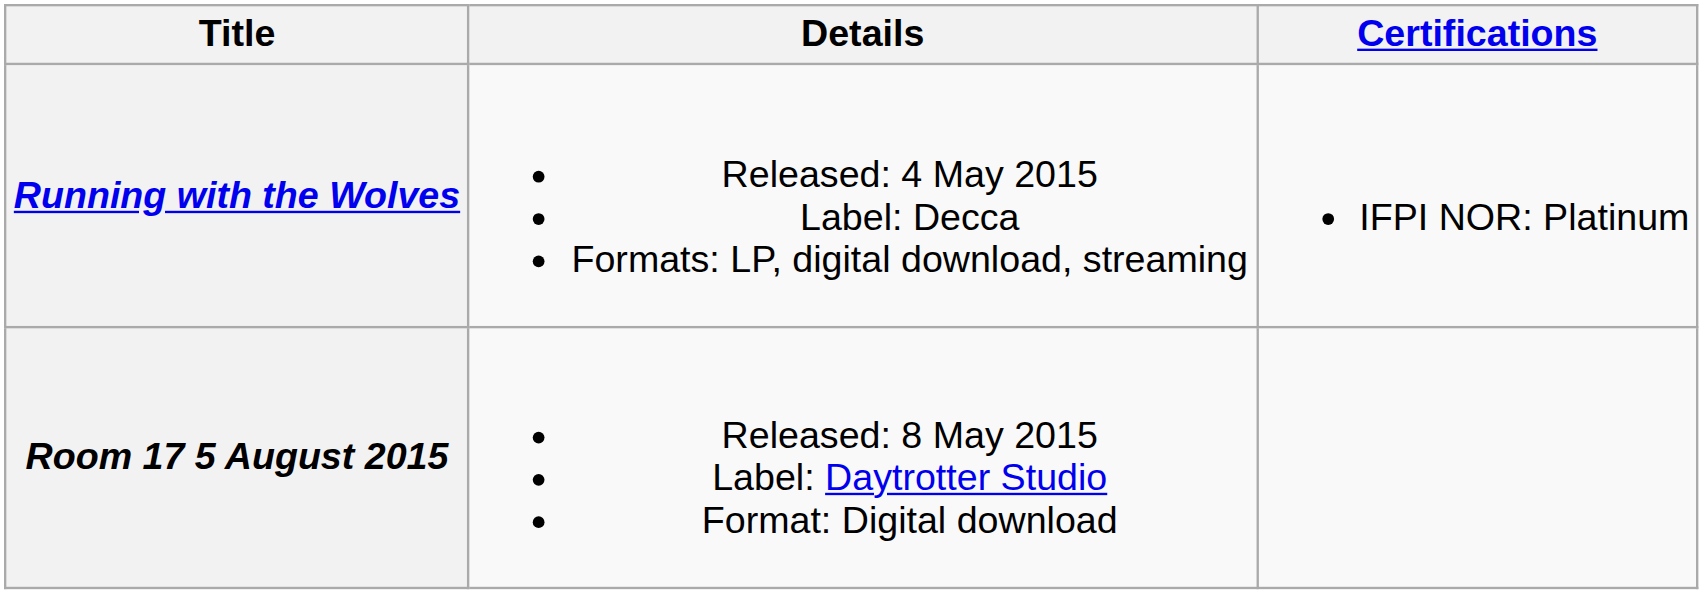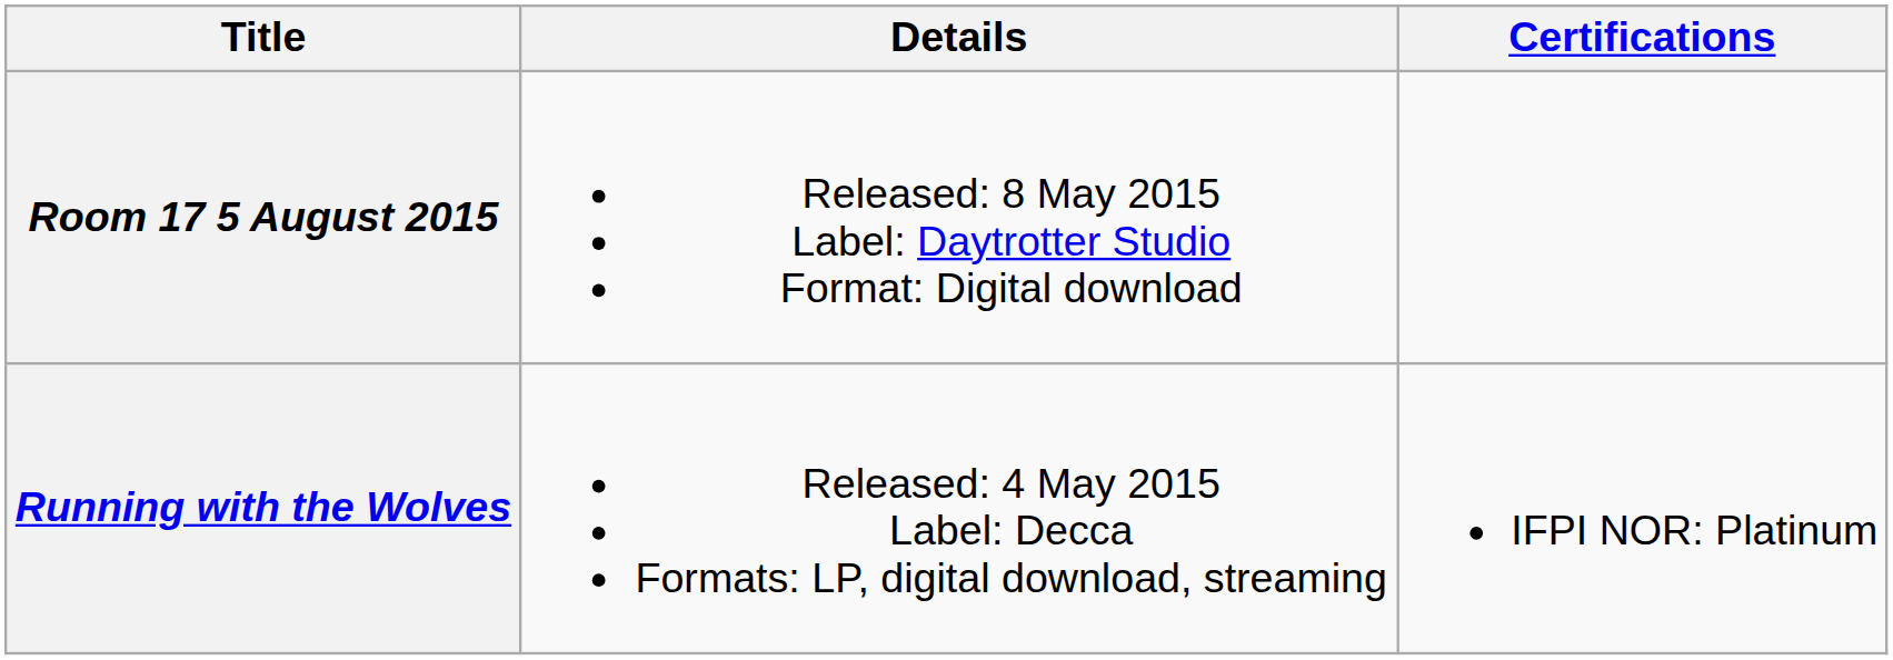 <table class="wikitable plainrowheaders" style="text-align:center;" border="1">
 <tr>
 <th scope="col">Title</th>
 <th scope="col">Details</th>
 <th scope="col"><a href='#'>Certifications</a></th>
 </tr>
 <tr>
+<th scope="row"><em>Room 17 5 August 2015</em></th>
+<td><br><ul><li>Released: 8 May 2015</li><li>Label: <a href='#'>Daytrotter Studio</a></li><li>Format: Digital download</li></ul></td>
+<td></td>
+</tr>
+<tr>
 <th scope="row"><em><a href='#'>Running with the Wolves</a></em></th>
 <td><br><ul><li>Released: 4 May 2015</li><li>Label: Decca</li><li>Formats: LP, digital download, streaming</li></ul></td>
 <td><br><ul><li>IFPI NOR: Platinum</li></ul></td>
 </tr>
-<tr>
-<th scope="row"><em>Room 17 5 August 2015</em></th>
-<td><br><ul><li>Released: 8 May 2015</li><li>Label: <a href='#'>Daytrotter Studio</a></li><li>Format: Digital download</li></ul></td>
-<td></td>
-</tr>
 </table>
